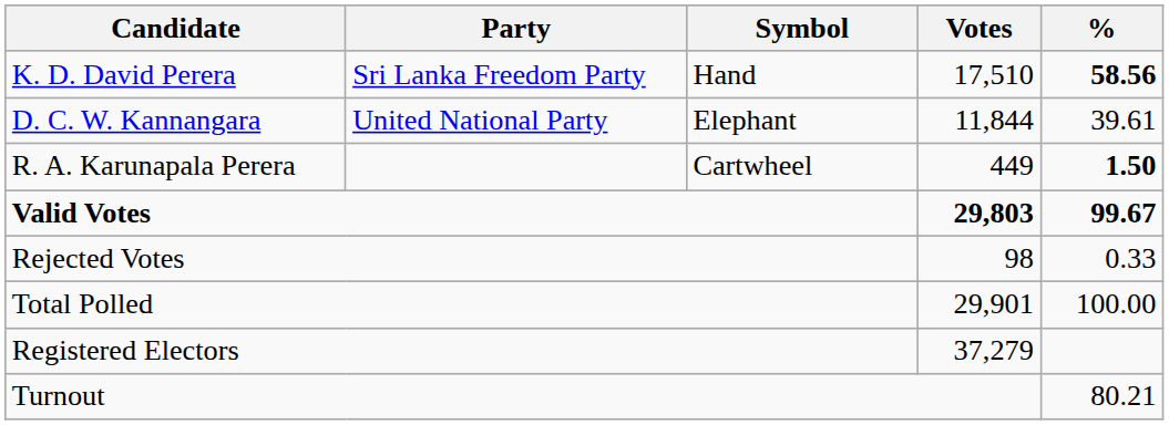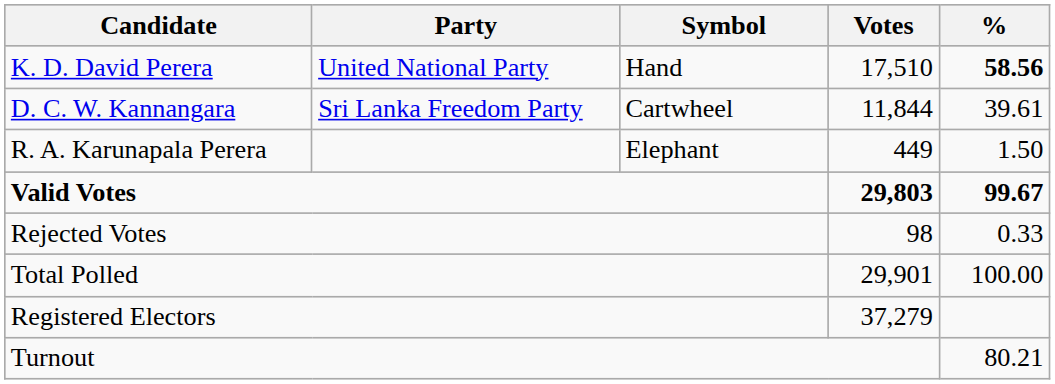 <table class="wikitable" border="1" style="text-align:right;">
 <tr>
 <th align=left width="180">Candidate</th>
 <th align=left width="180">Party</th>
 <th align=left width="120">Symbol</th>
 <th align=left width="60">Votes</th>
 <th align=left width="60">%</th>
 </tr>
 <tr>
 <td align=left><a href='#'>K. D. David Perera</a></td>
-<td align=left><a href='#'>Sri Lanka Freedom Party</a></td>
+<td align=left><a href='#'>United National Party</a></td>
 <td align=left>Hand</td>
 <td>17,510</td>
 <td><strong>58.56</strong></td>
 </tr>
 <tr>
 <td align=left><a href='#'>D. C. W. Kannangara</a></td>
-<td align=left><a href='#'>United National Party</a></td>
-<td align=left>Elephant</td>
+<td align=left><a href='#'>Sri Lanka Freedom Party</a></td>
+<td align=left>Cartwheel</td>
 <td>11,844</td>
 <td>39.61</td>
 </tr>
 <tr>
 <td align=left>R. A. Karunapala Perera</td>
 <td></td>
-<td align=left>Cartwheel</td>
+<td align=left>Elephant</td>
 <td>449</td>
-<td><strong>1.50</strong></td>
+<td>1.50</td>
 </tr>
 <tr>
 <td align=left colspan=3><strong>Valid Votes</strong></td>
 <td><strong>29,803</strong></td>
 <td><strong>99.67</strong></td>
 </tr>
 <tr>
 <td align=left colspan=3>Rejected Votes</td>
 <td>98</td>
 <td>0.33</td>
 </tr>
 <tr>
 <td align=left colspan=3>Total Polled</td>
 <td>29,901</td>
 <td>100.00</td>
 </tr>
 <tr>
 <td align=left colspan=3>Registered Electors</td>
 <td>37,279</td>
 <td></td>
 </tr>
 <tr>
 <td align=left colspan=4>Turnout</td>
 <td>80.21</td>
 </tr>
 </table>
